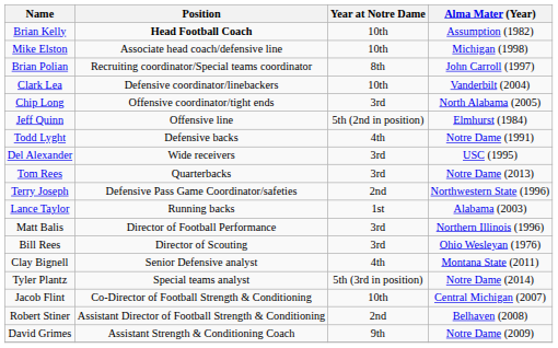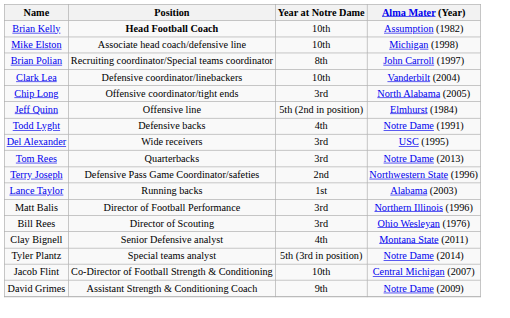 <table class="wikitable">
 <tr>
 <th>Name</th>
 <th>Position</th>
 <th>Year at Notre Dame</th>
 <th><a href='#'>Alma Mater</a> (Year)</th>
 </tr>
 <tr style="text-align:center;">
 <td><a href='#'>Brian Kelly</a></td>
 <td><strong>Head Football Coach</strong></td>
 <td>10th</td>
 <td><a href='#'>Assumption</a> (1982)</td>
 </tr>
 <tr style="text-align:center;">
 <td><a href='#'>Mike Elston</a></td>
 <td>Associate head coach/defensive line</td>
 <td>10th</td>
 <td><a href='#'>Michigan</a> (1998)</td>
 </tr>
 <tr style="text-align:center;">
 <td><a href='#'>Brian Polian</a></td>
 <td>Recruiting coordinator/Special teams coordinator</td>
 <td>8th</td>
 <td><a href='#'>John Carroll</a> (1997)</td>
 </tr>
 <tr style="text-align:center;">
 <td><a href='#'>Clark Lea</a></td>
 <td>Defensive coordinator/linebackers</td>
 <td>10th</td>
 <td><a href='#'>Vanderbilt</a> (2004)</td>
 </tr>
 <tr style="text-align:center;">
 <td><a href='#'>Chip Long</a></td>
 <td>Offensive coordinator/tight ends</td>
 <td>3rd</td>
 <td><a href='#'>North Alabama</a> (2005)</td>
 </tr>
 <tr style="text-align:center;">
 <td><a href='#'>Jeff Quinn</a></td>
 <td>Offensive line</td>
 <td>5th (2nd in position)</td>
 <td><a href='#'>Elmhurst</a> (1984)</td>
 </tr>
 <tr style="text-align:center;">
 <td><a href='#'>Todd Lyght</a></td>
 <td>Defensive backs</td>
 <td>4th</td>
 <td><a href='#'>Notre Dame</a> (1991)</td>
 </tr>
 <tr style="text-align:center;">
 <td><a href='#'>Del Alexander</a></td>
 <td>Wide receivers</td>
 <td>3rd</td>
 <td><a href='#'>USC</a> (1995)</td>
 </tr>
 <tr style="text-align:center;">
 <td><a href='#'>Tom Rees</a></td>
 <td>Quarterbacks</td>
 <td>3rd</td>
 <td><a href='#'>Notre Dame</a> (2013)</td>
 </tr>
 <tr style="text-align:center;">
 <td><a href='#'>Terry Joseph</a></td>
 <td>Defensive Pass Game Coordinator/safeties</td>
 <td>2nd</td>
 <td><a href='#'>Northwestern State</a> (1996)</td>
 </tr>
 <tr style="text-align:center;">
 <td><a href='#'>Lance Taylor</a></td>
 <td>Running backs</td>
 <td>1st</td>
 <td><a href='#'>Alabama</a> (2003)</td>
 </tr>
 <tr style="text-align:center;">
 <td>Matt Balis</td>
 <td>Director of Football Performance</td>
 <td>3rd</td>
 <td><a href='#'>Northern Illinois</a> (1996)</td>
 </tr>
 <tr style="text-align:center;">
 <td>Bill Rees</td>
 <td>Director of Scouting</td>
 <td>3rd</td>
 <td><a href='#'>Ohio Wesleyan</a> (1976)</td>
 </tr>
 <tr style="text-align:center;">
 <td>Clay Bignell</td>
 <td>Senior Defensive analyst</td>
 <td>4th</td>
 <td><a href='#'>Montana State</a> (2011)</td>
 </tr>
 <tr style="text-align:center;">
 <td>Tyler Plantz</td>
 <td>Special teams analyst</td>
 <td>5th (3rd in position)</td>
 <td><a href='#'>Notre Dame</a> (2014)</td>
 </tr>
 <tr style="text-align:center;">
 <td>Jacob Flint</td>
 <td>Co-Director of Football Strength & Conditioning</td>
 <td>10th</td>
 <td><a href='#'>Central Michigan</a> (2007)</td>
 </tr>
 <tr style="text-align:center;">
-<td>Robert Stiner</td>
-<td>Assistant Director of Football Strength & Conditioning</td>
-<td>2nd</td>
-<td><a href='#'>Belhaven</a> (2008)</td>
-</tr>
-<tr style="text-align:center;">
 <td>David Grimes</td>
 <td>Assistant Strength & Conditioning Coach</td>
 <td>9th</td>
 <td><a href='#'>Notre Dame</a> (2009)</td>
 </tr>
 <tr style="text-align:center;">
 </tr>
 </table>
